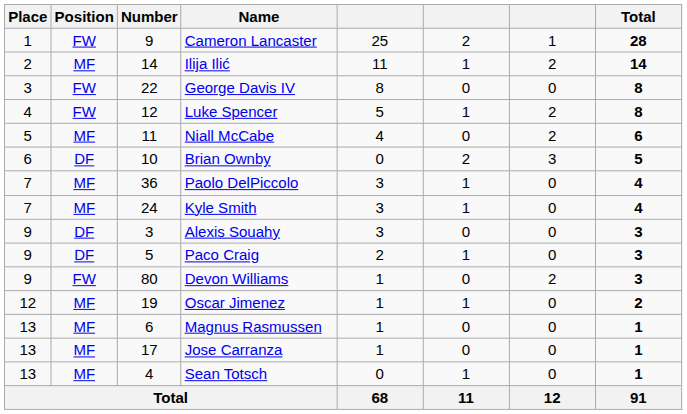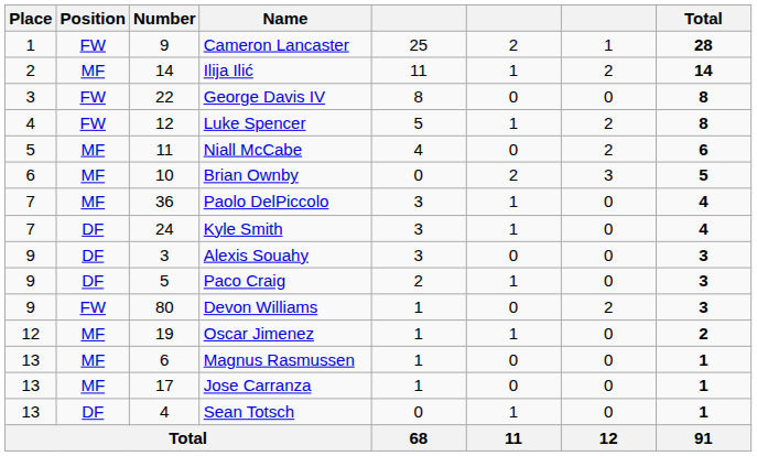 <table class="wikitable sortable" style="font-size: 95%; text-align: center;">
 <tr>
 <th width=40>Place</th>
 <th width=40>Position</th>
 <th width=40>Number</th>
 <th width=150>Name</th>
 <th width=80></th>
 <th width=80></th>
 <th width=80></th>
 <th width=80>Total</th>
 </tr>
 <tr>
 <td>1</td>
 <td><a href='#'>FW</a></td>
 <td>9</td>
 <td align=left> <a href='#'>Cameron Lancaster</a></td>
 <td>25</td>
 <td>2</td>
 <td>1</td>
 <td><strong>28</strong></td>
 </tr>
 <tr>
 <td>2</td>
 <td><a href='#'>MF</a></td>
 <td>14</td>
 <td align=left> <a href='#'>Ilija Ilić</a></td>
 <td>11</td>
 <td>1</td>
 <td>2</td>
 <td><strong>14</strong></td>
 </tr>
 <tr>
 <td>3</td>
 <td><a href='#'>FW</a></td>
 <td>22</td>
 <td align=left> <a href='#'>George Davis IV</a></td>
 <td>8</td>
 <td>0</td>
 <td>0</td>
 <td><strong>8</strong></td>
 </tr>
 <tr>
 <td>4</td>
 <td><a href='#'>FW</a></td>
 <td>12</td>
 <td align="left"> <a href='#'>Luke Spencer</a></td>
 <td>5</td>
 <td>1</td>
 <td>2</td>
 <td><strong>8</strong></td>
 </tr>
 <tr>
 <td>5</td>
 <td><a href='#'>MF</a></td>
 <td>11</td>
 <td align="left"> <a href='#'>Niall McCabe</a></td>
 <td>4</td>
 <td>0</td>
 <td>2</td>
 <td><strong>6</strong></td>
 </tr>
 <tr>
 <td>6</td>
-<td><a href='#'>DF</a></td>
+<td><a href='#'>MF</a></td>
 <td>10</td>
 <td align=left> <a href='#'>Brian Ownby</a></td>
 <td>0</td>
 <td>2</td>
 <td>3</td>
 <td><strong>5</strong></td>
 </tr>
 <tr>
 <td>7</td>
 <td><a href='#'>MF</a></td>
 <td>36</td>
 <td align=left> <a href='#'>Paolo DelPiccolo</a></td>
 <td>3</td>
 <td>1</td>
 <td>0</td>
 <td><strong>4</strong></td>
 </tr>
 <tr>
 <td>7</td>
-<td><a href='#'>MF</a></td>
+<td><a href='#'>DF</a></td>
 <td>24</td>
 <td align=left> <a href='#'>Kyle Smith</a></td>
 <td>3</td>
 <td>1</td>
 <td>0</td>
 <td><strong>4</strong></td>
 </tr>
 <tr>
 <td>9</td>
 <td><a href='#'>DF</a></td>
 <td>3</td>
 <td align=left> <a href='#'>Alexis Souahy</a></td>
 <td>3</td>
 <td>0</td>
 <td>0</td>
 <td><strong>3</strong></td>
 </tr>
 <tr>
 <td>9</td>
 <td><a href='#'>DF</a></td>
 <td>5</td>
 <td align=left> <a href='#'>Paco Craig</a></td>
 <td>2</td>
 <td>1</td>
 <td>0</td>
 <td><strong>3</strong></td>
 </tr>
 <tr>
 <td>9</td>
 <td><a href='#'>FW</a></td>
 <td>80</td>
 <td align=left> <a href='#'>Devon Williams</a></td>
 <td>1</td>
 <td>0</td>
 <td>2</td>
 <td><strong>3</strong></td>
 </tr>
 <tr>
 <td>12</td>
 <td><a href='#'>MF</a></td>
 <td>19</td>
 <td align=left> <a href='#'>Oscar Jimenez</a></td>
 <td>1</td>
 <td>1</td>
 <td>0</td>
 <td><strong>2</strong></td>
 </tr>
 <tr>
 <td>13</td>
 <td><a href='#'>MF</a></td>
 <td>6</td>
 <td align="left"> <a href='#'>Magnus Rasmussen</a></td>
 <td>1</td>
 <td>0</td>
 <td>0</td>
 <td><strong>1</strong></td>
 </tr>
 <tr>
 <td>13</td>
 <td><a href='#'>MF</a></td>
 <td>17</td>
 <td align=left> <a href='#'>Jose Carranza</a></td>
 <td>1</td>
 <td>0</td>
 <td>0</td>
 <td><strong>1</strong></td>
 </tr>
 <tr>
 <td>13</td>
-<td><a href='#'>MF</a></td>
+<td><a href='#'>DF</a></td>
 <td>4</td>
 <td align=left> <a href='#'>Sean Totsch</a></td>
 <td>0</td>
 <td>1</td>
 <td>0</td>
 <td><strong>1</strong></td>
 </tr>
 <tr>
 <th colspan="4">Total</th>
 <th>68</th>
 <th>11</th>
 <th>12</th>
 <th>91</th>
 </tr>
 </table>
